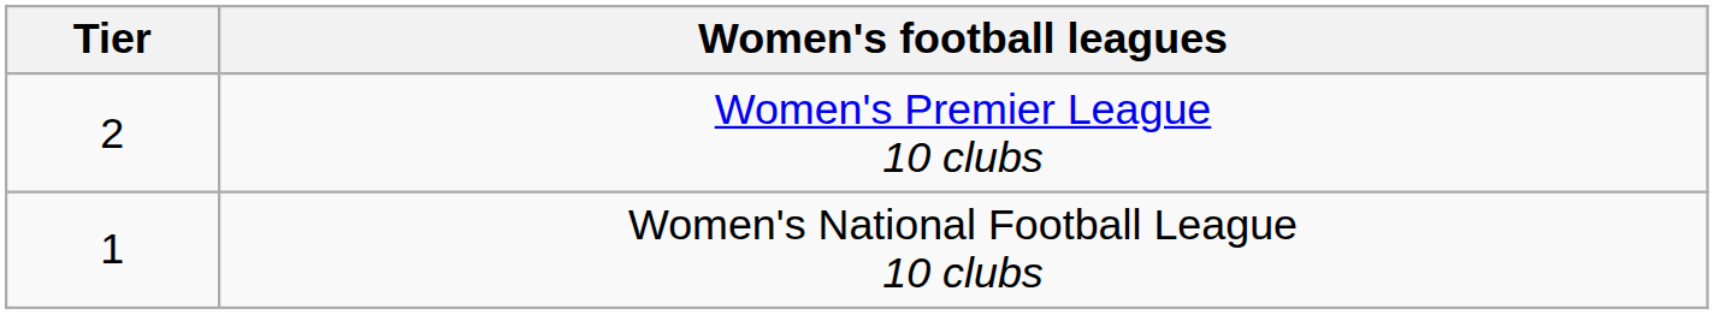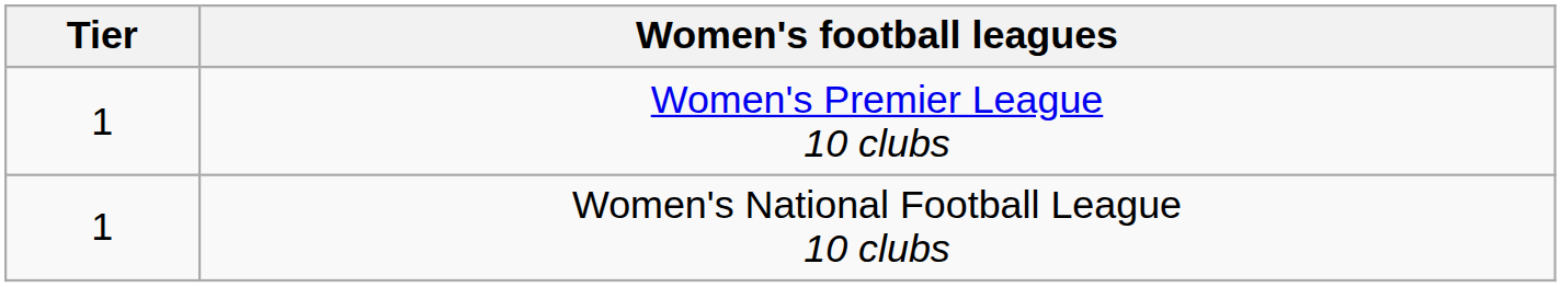 <table class="wikitable" width="50%" style="text-align: center;">
 <tr style="background:#efefef;">
 <th>Tier</th>
 <th colspan=2>Women's football leagues</th>
 </tr>
 <tr>
-<td>2</td>
+<td>1</td>
 <td colspan=2><a href='#'>Women's Premier League</a><br><em>10 clubs</em></td>
 </tr>
 <tr>
 <td>1</td>
 <td colspan=2>Women's National Football League<br><em>10 clubs</em></td>
 </tr>
 </table>
